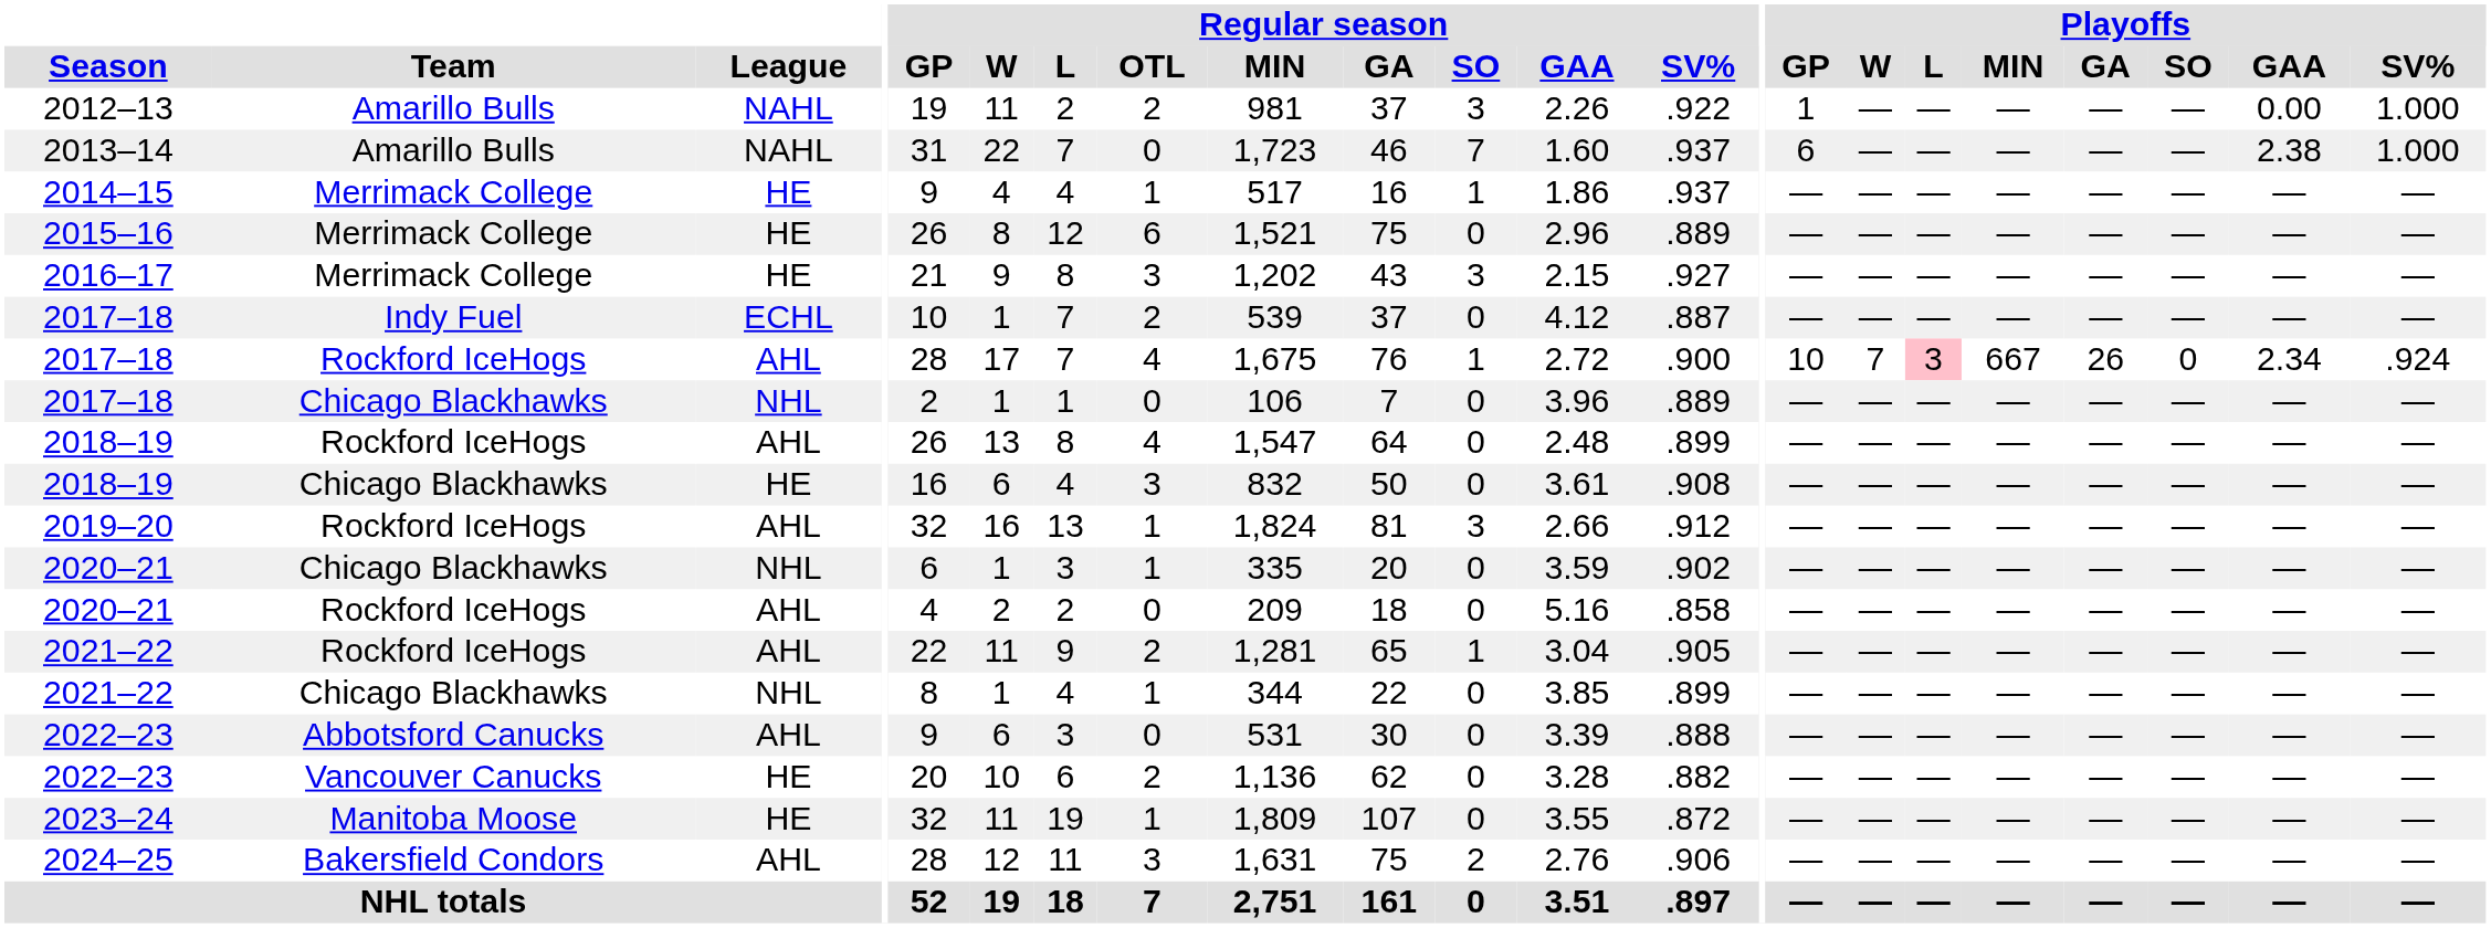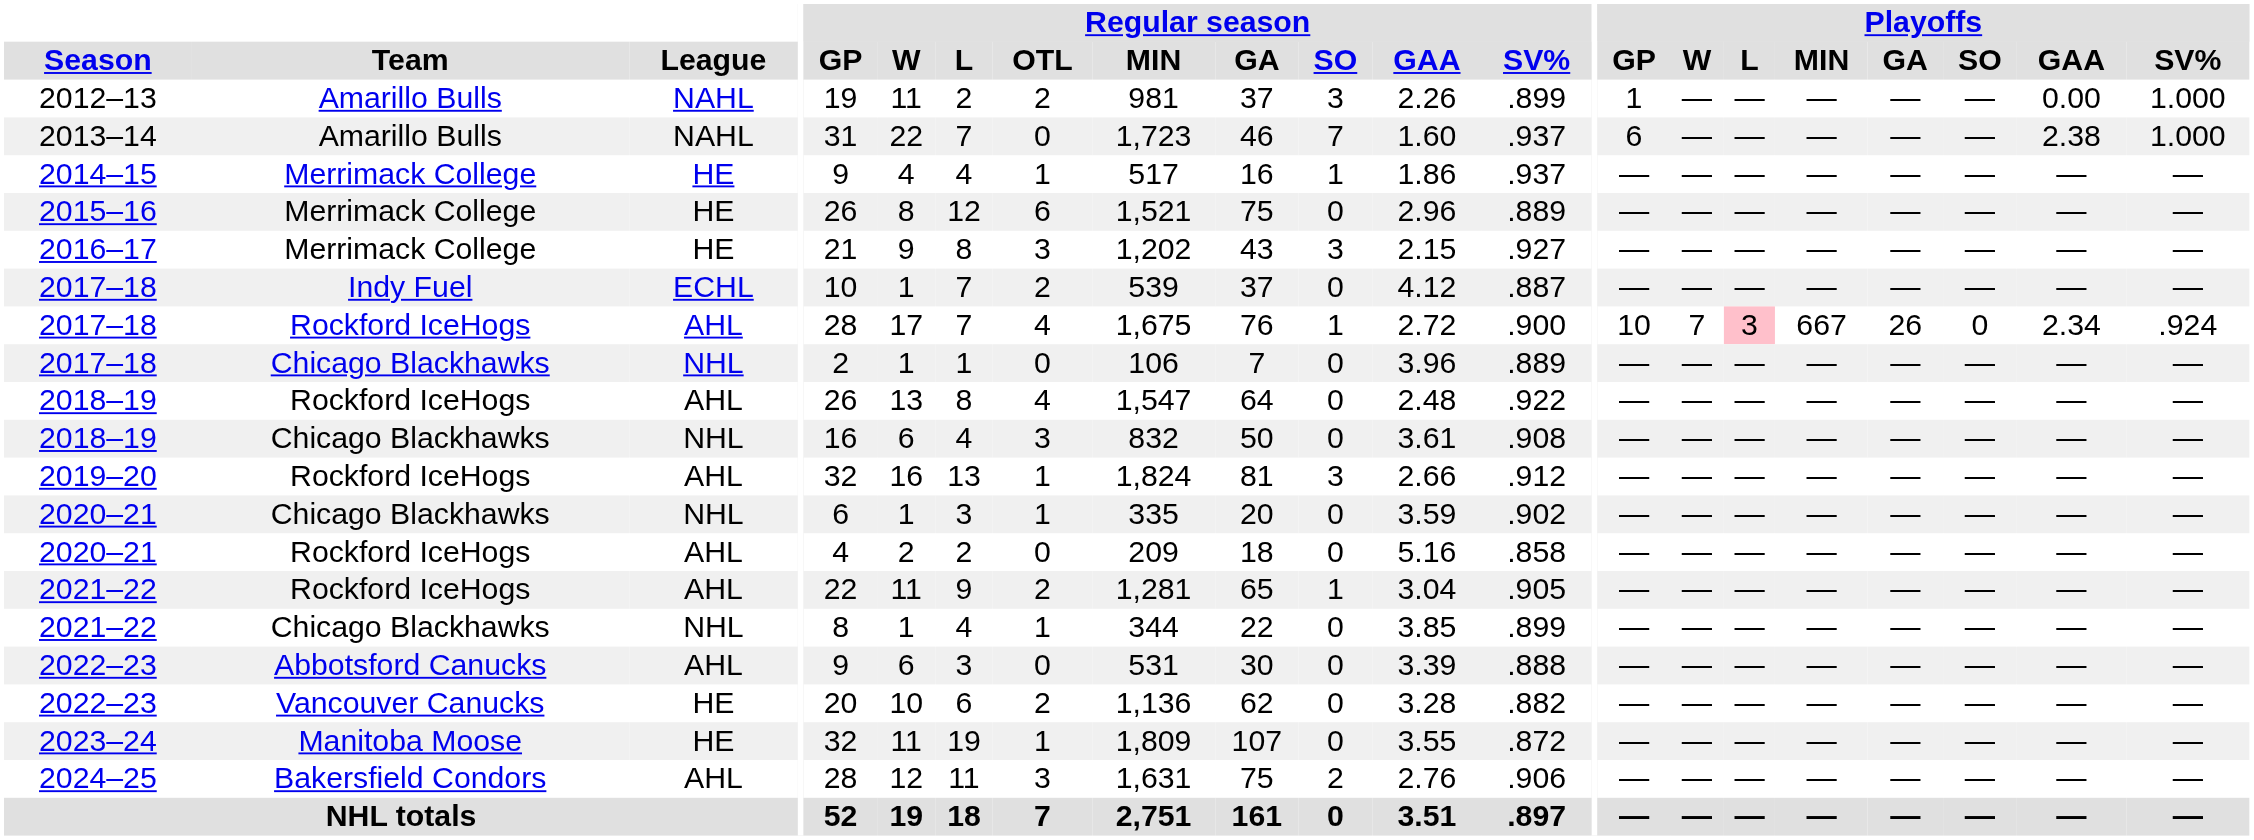 <table border="0" cellpadding="1" cellspacing="0" style="width:75%; text-align:center;">
 <tr bgcolor="#e0e0e0">
 <th colspan="3" bgcolor="#ffffff"></th>
 <th rowspan="99" bgcolor="#ffffff"></th>
 <th colspan="9" bgcolor="#e0e0e0"><a href='#'>Regular season</a></th>
 <th rowspan="99" bgcolor="#ffffff"></th>
 <th colspan="8" bgcolor="#e0e0e0"><a href='#'>Playoffs</a></th>
 </tr>
 <tr bgcolor="#e0e0e0">
 <th><a href='#'>Season</a></th>
 <th>Team</th>
 <th>League</th>
 <th>GP</th>
 <th>W</th>
 <th>L</th>
 <th>OTL</th>
 <th>MIN</th>
 <th>GA</th>
 <th><a href='#'>SO</a></th>
 <th><a href='#'>GAA</a></th>
 <th><a href='#'>SV%</a></th>
 <th>GP</th>
 <th>W</th>
 <th>L</th>
 <th>MIN</th>
 <th>GA</th>
 <th>SO</th>
 <th>GAA</th>
 <th>SV%</th>
 </tr>
 <tr>
 <td>2012–13</td>
 <td><a href='#'>Amarillo Bulls</a></td>
 <td><a href='#'>NAHL</a></td>
 <td>19</td>
 <td>11</td>
 <td>2</td>
 <td>2</td>
 <td>981</td>
 <td>37</td>
 <td>3</td>
 <td>2.26</td>
-<td>.922</td>
+<td>.899</td>
 <td>1</td>
 <td>—</td>
 <td>—</td>
 <td>—</td>
 <td>—</td>
 <td>—</td>
 <td>0.00</td>
 <td>1.000</td>
 </tr>
 <tr bgcolor="#f0f0f0">
 <td>2013–14</td>
 <td>Amarillo Bulls</td>
 <td>NAHL</td>
 <td>31</td>
 <td>22</td>
 <td>7</td>
 <td>0</td>
 <td>1,723</td>
 <td>46</td>
 <td>7</td>
 <td>1.60</td>
 <td>.937</td>
 <td>6</td>
 <td>—</td>
 <td>—</td>
 <td>—</td>
 <td>—</td>
 <td>—</td>
 <td>2.38</td>
 <td>1.000</td>
 </tr>
 <tr>
 <td><a href='#'>2014–15</a></td>
 <td><a href='#'>Merrimack College</a></td>
 <td><a href='#'>HE</a></td>
 <td>9</td>
 <td>4</td>
 <td>4</td>
 <td>1</td>
 <td>517</td>
 <td>16</td>
 <td>1</td>
 <td>1.86</td>
 <td>.937</td>
 <td>—</td>
 <td>—</td>
 <td>—</td>
 <td>—</td>
 <td>—</td>
 <td>—</td>
 <td>—</td>
 <td>—</td>
 </tr>
 <tr bgcolor="#f0f0f0">
 <td><a href='#'>2015–16</a></td>
 <td>Merrimack College</td>
 <td>HE</td>
 <td>26</td>
 <td>8</td>
 <td>12</td>
 <td>6</td>
 <td>1,521</td>
 <td>75</td>
 <td>0</td>
 <td>2.96</td>
 <td>.889</td>
 <td>—</td>
 <td>—</td>
 <td>—</td>
 <td>—</td>
 <td>—</td>
 <td>—</td>
 <td>—</td>
 <td>—</td>
 </tr>
 <tr>
 <td><a href='#'>2016–17</a></td>
 <td>Merrimack College</td>
 <td>HE</td>
 <td>21</td>
 <td>9</td>
 <td>8</td>
 <td>3</td>
 <td>1,202</td>
 <td>43</td>
 <td>3</td>
 <td>2.15</td>
 <td>.927</td>
 <td>—</td>
 <td>—</td>
 <td>—</td>
 <td>—</td>
 <td>—</td>
 <td>—</td>
 <td>—</td>
 <td>—</td>
 </tr>
 <tr bgcolor="#f0f0f0">
 <td><a href='#'>2017–18</a></td>
 <td><a href='#'>Indy Fuel</a></td>
 <td><a href='#'>ECHL</a></td>
 <td>10</td>
 <td>1</td>
 <td>7</td>
 <td>2</td>
 <td>539</td>
 <td>37</td>
 <td>0</td>
 <td>4.12</td>
 <td>.887</td>
 <td>—</td>
 <td>—</td>
 <td>—</td>
 <td>—</td>
 <td>—</td>
 <td>—</td>
 <td>—</td>
 <td>—</td>
 </tr>
 <tr>
 <td><a href='#'>2017–18</a></td>
 <td><a href='#'>Rockford IceHogs</a></td>
 <td><a href='#'>AHL</a></td>
 <td>28</td>
 <td>17</td>
 <td>7</td>
 <td>4</td>
 <td>1,675</td>
 <td>76</td>
 <td>1</td>
 <td>2.72</td>
 <td>.900</td>
 <td>10</td>
 <td>7</td>
 <td style="background: pink;">3</td>
 <td>667</td>
 <td>26</td>
 <td>0</td>
 <td>2.34</td>
 <td>.924</td>
 </tr>
 <tr bgcolor="#f0f0f0">
 <td><a href='#'>2017–18</a></td>
 <td><a href='#'>Chicago Blackhawks</a></td>
 <td><a href='#'>NHL</a></td>
 <td>2</td>
 <td>1</td>
 <td>1</td>
 <td>0</td>
 <td>106</td>
 <td>7</td>
 <td>0</td>
 <td>3.96</td>
 <td>.889</td>
 <td>—</td>
 <td>—</td>
 <td>—</td>
 <td>—</td>
 <td>—</td>
 <td>—</td>
 <td>—</td>
 <td>—</td>
 </tr>
 <tr>
 <td><a href='#'>2018–19</a></td>
 <td>Rockford IceHogs</td>
 <td>AHL</td>
 <td>26</td>
 <td>13</td>
 <td>8</td>
 <td>4</td>
 <td>1,547</td>
 <td>64</td>
 <td>0</td>
 <td>2.48</td>
-<td>.899</td>
+<td>.922</td>
 <td>—</td>
 <td>—</td>
 <td>—</td>
 <td>—</td>
 <td>—</td>
 <td>—</td>
 <td>—</td>
 <td>—</td>
 </tr>
 <tr bgcolor="#f0f0f0">
 <td><a href='#'>2018–19</a></td>
 <td>Chicago Blackhawks</td>
-<td>HE</td>
+<td>NHL</td>
 <td>16</td>
 <td>6</td>
 <td>4</td>
 <td>3</td>
 <td>832</td>
 <td>50</td>
 <td>0</td>
 <td>3.61</td>
 <td>.908</td>
 <td>—</td>
 <td>—</td>
 <td>—</td>
 <td>—</td>
 <td>—</td>
 <td>—</td>
 <td>—</td>
 <td>—</td>
 </tr>
 <tr>
 <td><a href='#'>2019–20</a></td>
 <td>Rockford IceHogs</td>
 <td>AHL</td>
 <td>32</td>
 <td>16</td>
 <td>13</td>
 <td>1</td>
 <td>1,824</td>
 <td>81</td>
 <td>3</td>
 <td>2.66</td>
 <td>.912</td>
 <td>—</td>
 <td>—</td>
 <td>—</td>
 <td>—</td>
 <td>—</td>
 <td>—</td>
 <td>—</td>
 <td>—</td>
 </tr>
 <tr bgcolor="#f0f0f0">
 <td><a href='#'>2020–21</a></td>
 <td>Chicago Blackhawks</td>
 <td>NHL</td>
 <td>6</td>
 <td>1</td>
 <td>3</td>
 <td>1</td>
 <td>335</td>
 <td>20</td>
 <td>0</td>
 <td>3.59</td>
 <td>.902</td>
 <td>—</td>
 <td>—</td>
 <td>—</td>
 <td>—</td>
 <td>—</td>
 <td>—</td>
 <td>—</td>
 <td>—</td>
 </tr>
 <tr>
 <td><a href='#'>2020–21</a></td>
 <td>Rockford IceHogs</td>
 <td>AHL</td>
 <td>4</td>
 <td>2</td>
 <td>2</td>
 <td>0</td>
 <td>209</td>
 <td>18</td>
 <td>0</td>
 <td>5.16</td>
 <td>.858</td>
 <td>—</td>
 <td>—</td>
 <td>—</td>
 <td>—</td>
 <td>—</td>
 <td>—</td>
 <td>—</td>
 <td>—</td>
 </tr>
 <tr bgcolor="#f0f0f0">
 <td><a href='#'>2021–22</a></td>
 <td>Rockford IceHogs</td>
 <td>AHL</td>
 <td>22</td>
 <td>11</td>
 <td>9</td>
 <td>2</td>
 <td>1,281</td>
 <td>65</td>
 <td>1</td>
 <td>3.04</td>
 <td>.905</td>
 <td>—</td>
 <td>—</td>
 <td>—</td>
 <td>—</td>
 <td>—</td>
 <td>—</td>
 <td>—</td>
 <td>—</td>
 </tr>
 <tr>
 <td><a href='#'>2021–22</a></td>
 <td>Chicago Blackhawks</td>
 <td>NHL</td>
 <td>8</td>
 <td>1</td>
 <td>4</td>
 <td>1</td>
 <td>344</td>
 <td>22</td>
 <td>0</td>
 <td>3.85</td>
 <td>.899</td>
 <td>—</td>
 <td>—</td>
 <td>—</td>
 <td>—</td>
 <td>—</td>
 <td>—</td>
 <td>—</td>
 <td>—</td>
 </tr>
 <tr bgcolor="#f0f0f0">
 <td><a href='#'>2022–23</a></td>
 <td><a href='#'>Abbotsford Canucks</a></td>
 <td>AHL</td>
 <td>9</td>
 <td>6</td>
 <td>3</td>
 <td>0</td>
 <td>531</td>
 <td>30</td>
 <td>0</td>
 <td>3.39</td>
 <td>.888</td>
 <td>—</td>
 <td>—</td>
 <td>—</td>
 <td>—</td>
 <td>—</td>
 <td>—</td>
 <td>—</td>
 <td>—</td>
 </tr>
 <tr>
 <td><a href='#'>2022–23</a></td>
 <td><a href='#'>Vancouver Canucks</a></td>
 <td>HE</td>
 <td>20</td>
 <td>10</td>
 <td>6</td>
 <td>2</td>
 <td>1,136</td>
 <td>62</td>
 <td>0</td>
 <td>3.28</td>
 <td>.882</td>
 <td>—</td>
 <td>—</td>
 <td>—</td>
 <td>—</td>
 <td>—</td>
 <td>—</td>
 <td>—</td>
 <td>—</td>
 </tr>
 <tr bgcolor="#f0f0f0">
 <td><a href='#'>2023–24</a></td>
 <td><a href='#'>Manitoba Moose</a></td>
 <td>HE</td>
 <td>32</td>
 <td>11</td>
 <td>19</td>
 <td>1</td>
 <td>1,809</td>
 <td>107</td>
 <td>0</td>
 <td>3.55</td>
 <td>.872</td>
 <td>—</td>
 <td>—</td>
 <td>—</td>
 <td>—</td>
 <td>—</td>
 <td>—</td>
 <td>—</td>
 <td>—</td>
 </tr>
 <tr>
 <td><a href='#'>2024–25</a></td>
 <td><a href='#'>Bakersfield Condors</a></td>
 <td>AHL</td>
 <td>28</td>
 <td>12</td>
 <td>11</td>
 <td>3</td>
 <td>1,631</td>
 <td>75</td>
 <td>2</td>
 <td>2.76</td>
 <td>.906</td>
 <td>—</td>
 <td>—</td>
 <td>—</td>
 <td>—</td>
 <td>—</td>
 <td>—</td>
 <td>—</td>
 <td>—</td>
 </tr>
 <tr bgcolor="#e0e0e0">
 <th colspan=3>NHL totals</th>
 <th>52</th>
 <th>19</th>
 <th>18</th>
 <th>7</th>
 <th>2,751</th>
 <th>161</th>
 <th>0</th>
 <th>3.51</th>
 <th>.897</th>
 <th>—</th>
 <th>—</th>
 <th>—</th>
 <th>—</th>
 <th>—</th>
 <th>—</th>
 <th>—</th>
 <th>—</th>
 </tr>
 </table>
